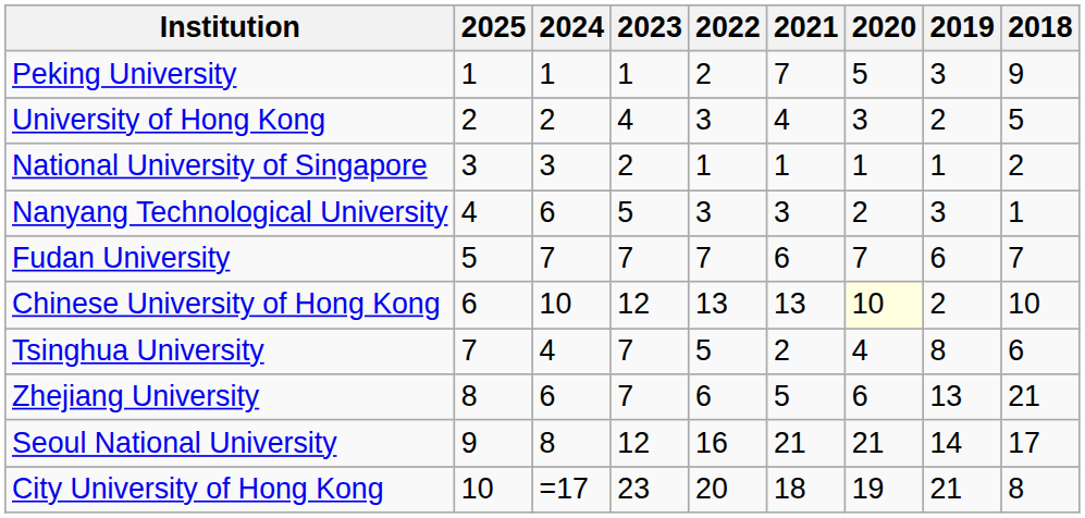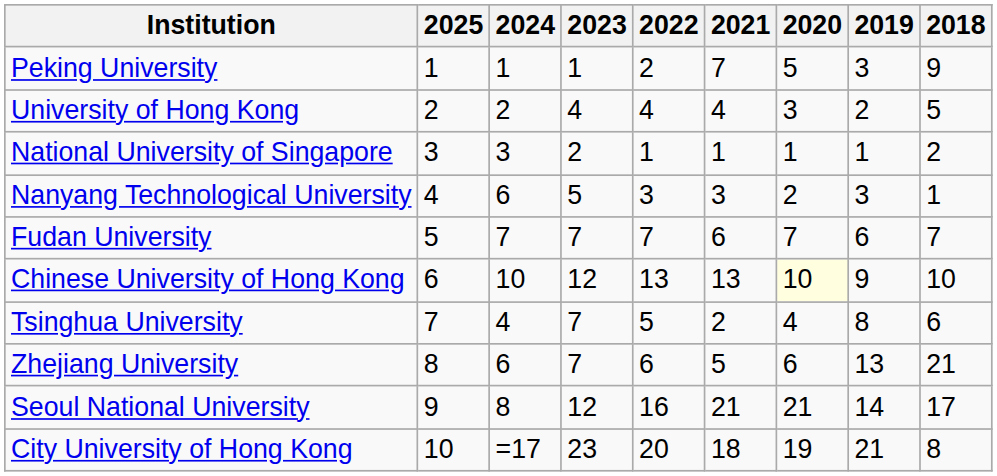 <table class="wikitable sortable">
 <tr>
 <th>Institution</th>
 <th>2025</th>
 <th>2024</th>
 <th>2023</th>
 <th>2022</th>
 <th>2021</th>
 <th>2020</th>
 <th>2019</th>
 <th>2018</th>
 </tr>
 <tr>
 <td> <a href='#'>Peking University</a></td>
 <td>1</td>
 <td>1</td>
 <td>1</td>
 <td>2</td>
 <td>7</td>
 <td>5</td>
 <td>3</td>
 <td>9</td>
 </tr>
 <tr>
 <td> <a href='#'>University of Hong Kong</a></td>
 <td>2</td>
 <td>2</td>
 <td>4</td>
-<td>3</td>
+<td>4</td>
 <td>4</td>
 <td>3</td>
 <td>2</td>
 <td>5</td>
 </tr>
 <tr>
 <td> <a href='#'>National University of Singapore</a></td>
 <td>3</td>
 <td>3</td>
 <td>2</td>
 <td>1</td>
 <td>1</td>
 <td>1</td>
 <td>1</td>
 <td>2</td>
 </tr>
 <tr>
 <td> <a href='#'>Nanyang Technological University</a></td>
 <td>4</td>
 <td>6</td>
 <td>5</td>
 <td>3</td>
 <td>3</td>
 <td>2</td>
 <td>3</td>
 <td>1</td>
 </tr>
 <tr>
 <td> <a href='#'>Fudan University</a></td>
 <td>5</td>
 <td>7</td>
 <td>7</td>
 <td>7</td>
 <td>6</td>
 <td>7</td>
 <td>6</td>
 <td>7</td>
 </tr>
 <tr>
 <td> <a href='#'>Chinese University of Hong Kong</a></td>
 <td>6</td>
 <td>10</td>
 <td>12</td>
 <td>13</td>
 <td>13</td>
 <td style="background: lightyellow;">10</td>
-<td>2</td>
+<td>9</td>
 <td>10</td>
 </tr>
 <tr>
 <td> <a href='#'>Tsinghua University</a></td>
 <td>7</td>
 <td>4</td>
 <td>7</td>
 <td>5</td>
 <td>2</td>
 <td>4</td>
 <td>8</td>
 <td>6</td>
 </tr>
 <tr>
 <td> <a href='#'>Zhejiang University</a></td>
 <td>8</td>
 <td>6</td>
 <td>7</td>
 <td>6</td>
 <td>5</td>
 <td>6</td>
 <td>13</td>
 <td>21</td>
 </tr>
 <tr>
 <td> <a href='#'>Seoul National University</a></td>
 <td>9</td>
 <td>8</td>
 <td>12</td>
 <td>16</td>
 <td>21</td>
 <td>21</td>
 <td>14</td>
 <td>17</td>
 </tr>
 <tr>
 <td> <a href='#'>City University of Hong Kong</a></td>
 <td>10</td>
 <td>=17</td>
 <td>23</td>
 <td>20</td>
 <td>18</td>
 <td>19</td>
 <td>21</td>
 <td>8</td>
 </tr>
 </table>
